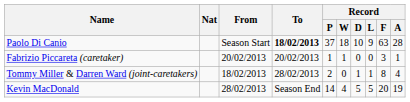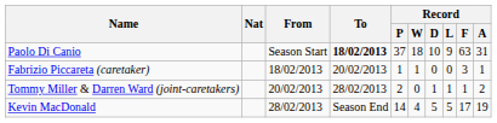 <table class="wikitable" style="text-align: center">
 <tr>
 <th rowspan="2">Name</th>
 <th rowspan="2">Nat</th>
 <th rowspan="2">From</th>
 <th rowspan="2">To</th>
 <th colspan="6">Record</th>
 </tr>
 <tr>
 <th>P</th>
 <th>W</th>
 <th>D</th>
 <th>L</th>
 <th>F</th>
 <th>A</th>
 </tr>
 <tr>
 <td align=left><a href='#'>Paolo Di Canio</a></td>
 <td></td>
 <td align=left>Season Start</td>
 <td align=left><strong>18/02/2013</strong></td>
 <td>37</td>
 <td>18</td>
 <td>10</td>
 <td>9</td>
 <td>63</td>
-<td>28</td>
+<td>31</td>
 </tr>
 <tr>
 <td align=left><a href='#'>Fabrizio Piccareta</a> <em>(caretaker)</em></td>
 <td></td>
-<td align=left>20/02/2013</td>
+<td align=left>18/02/2013</td>
 <td align=left>20/02/2013</td>
 <td>1</td>
 <td>1</td>
 <td>0</td>
 <td>0</td>
 <td>3</td>
 <td>1</td>
 </tr>
 <tr>
 <td align=left><a href='#'>Tommy Miller</a> & <a href='#'>Darren Ward</a> <em>(joint-caretakers)</em></td>
 <td></td>
-<td align=left>18/02/2013</td>
+<td align=left>20/02/2013</td>
 <td align=left>28/02/2013</td>
 <td>2</td>
 <td>0</td>
 <td>1</td>
 <td>1</td>
-<td>8</td>
-<td>4</td>
+<td>1</td>
+<td>2</td>
 </tr>
 <tr>
 <td align=left><a href='#'>Kevin MacDonald</a></td>
 <td></td>
 <td align=left>28/02/2013</td>
 <td align=left>Season End</td>
 <td>14</td>
 <td>4</td>
 <td>5</td>
 <td>5</td>
-<td>20</td>
+<td>17</td>
 <td>19</td>
 </tr>
 </table>
